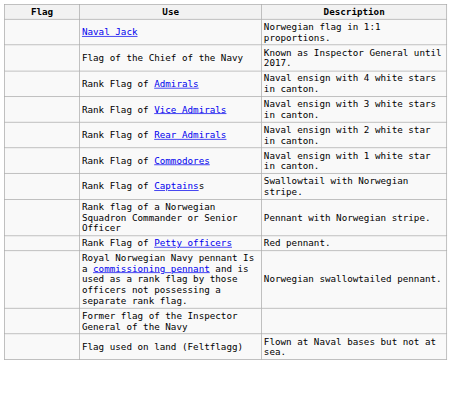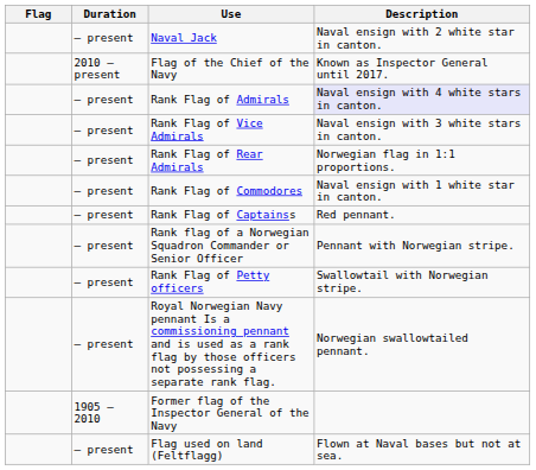 <table class="wikitable" width="100%">
 <tr>
 <th style="width:100px;">Flag</th>
+<th style="width:100px;">Duration</th>
 <th style="width:250px;">Use</th>
 <th style="min-width:250px">Description</th>
 </tr>
 <tr>
 <td></td>
+<td>– present</td>
 <td><a href='#'>Naval Jack</a></td>
-<td>Norwegian flag in 1:1 proportions.</td>
+<td>Naval ensign with 2 white star in canton.</td>
 </tr>
 <tr>
 <td></td>
+<td>2010 – present</td>
 <td>Flag of the Chief of the Navy</td>
 <td>Known as Inspector General until 2017.</td>
 </tr>
 <tr>
 <td></td>
+<td>– present</td>
 <td>Rank Flag of <a href='#'>Admirals</a></td>
-<td>Naval ensign with 4 white stars in canton.</td>
+<td style="background: lavender;">Naval ensign with 4 white stars in canton.</td>
 </tr>
 <tr>
 <td></td>
+<td>– present</td>
 <td>Rank Flag of <a href='#'>Vice Admirals</a></td>
 <td>Naval ensign with 3 white stars in canton.</td>
 </tr>
 <tr>
 <td></td>
+<td>– present</td>
 <td>Rank Flag of <a href='#'>Rear Admirals</a></td>
-<td>Naval ensign with 2 white star in canton.</td>
+<td>Norwegian flag in 1:1 proportions.</td>
 </tr>
 <tr>
 <td></td>
+<td>– present</td>
 <td>Rank Flag of <a href='#'>Commodores</a></td>
 <td>Naval ensign with 1 white star in canton.</td>
 </tr>
 <tr>
 <td></td>
+<td>– present</td>
 <td>Rank Flag of <a href='#'>Captains</a>s</td>
-<td>Swallowtail with Norwegian stripe.</td>
+<td>Red pennant.</td>
 </tr>
 <tr>
 <td></td>
+<td>– present</td>
 <td>Rank flag of a Norwegian Squadron Commander or Senior Officer</td>
 <td>Pennant with Norwegian stripe.</td>
 </tr>
 <tr>
 <td></td>
+<td>– present</td>
 <td>Rank Flag of <a href='#'>Petty officers</a></td>
-<td>Red pennant.</td>
+<td>Swallowtail with Norwegian stripe.</td>
 </tr>
 <tr>
 <td></td>
+<td>– present</td>
 <td>Royal Norwegian Navy pennant Is a <a href='#'>commissioning pennant</a> and is used as a rank flag by those officers not possessing a separate rank flag.</td>
 <td>Norwegian swallowtailed pennant.</td>
 </tr>
 <tr>
 <td></td>
+<td>1905 – 2010</td>
 <td>Former flag of the Inspector General of the Navy</td>
 <td></td>
 </tr>
 <tr>
 <td></td>
+<td>– present</td>
 <td>Flag used on land (Feltflagg)</td>
 <td>Flown at Naval bases but not at sea.</td>
 </tr>
 </table>
